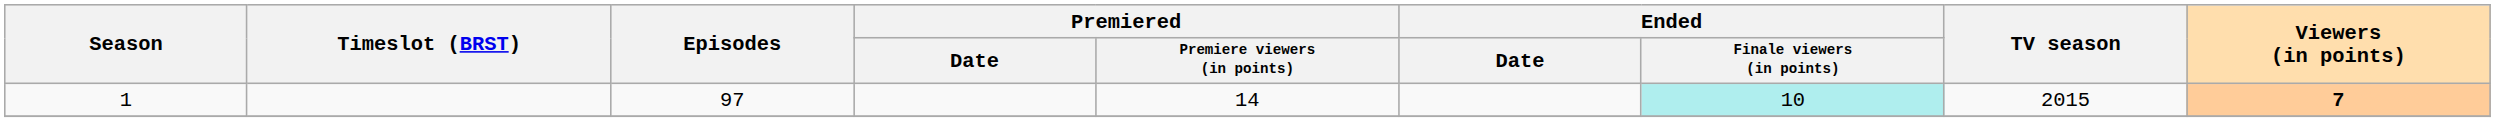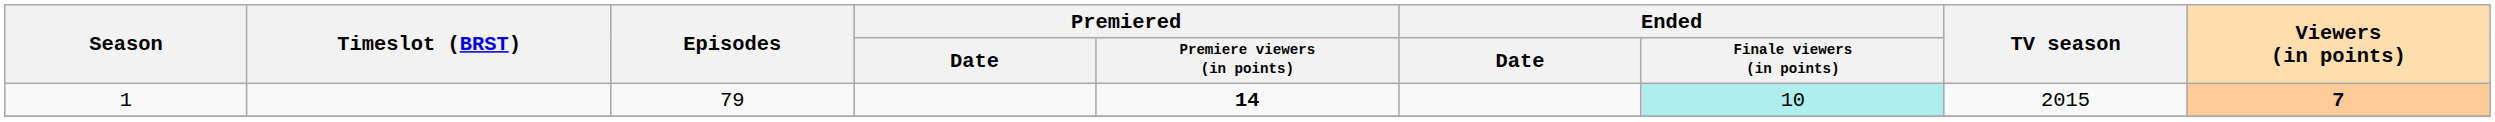 <table class="wikitable" style="text-align:center; width:100%;">
 <tr>
 <th style="width:08%;" rowspan=2>Season</th>
 <th style="width:12%;" rowspan=2>Timeslot (<a href='#'>BRST</a>)</th>
 <th style="width:08%;" rowspan=2>Episodes</th>
 <th colspan=2>Premiered</th>
 <th colspan=2>Ended</th>
 <th style="width:08%;" rowspan=2>TV season</th>
 <th style="width:10%; background:#ffdead;" rowspan="2">Viewers<br>(in points)</th>
 </tr>
 <tr>
 <th style="width:8%;">Date</th>
 <th span style="width:10%; font-size:smaller; line-height:100%;"><small>Premiere viewers<br>(in points)</small></th>
 <th style="width:8%;">Date</th>
 <th span style="width:10%; font-size:smaller; line-height:100%;"><small>Finale viewers<br>(in points)</small></th>
 </tr>
 <tr>
 <td>1</td>
 <td></td>
-<td>97</td>
+<td>79</td>
 <td></td>
-<td>14</td>
+<td><strong>14</strong></td>
 <td></td>
 <td style="background: paleturquoise;">10</td>
 <td>2015</td>
 <td style="background:#fc9;"><strong>7</strong></td>
 </tr>
 <tr>
 </tr>
 </table>
